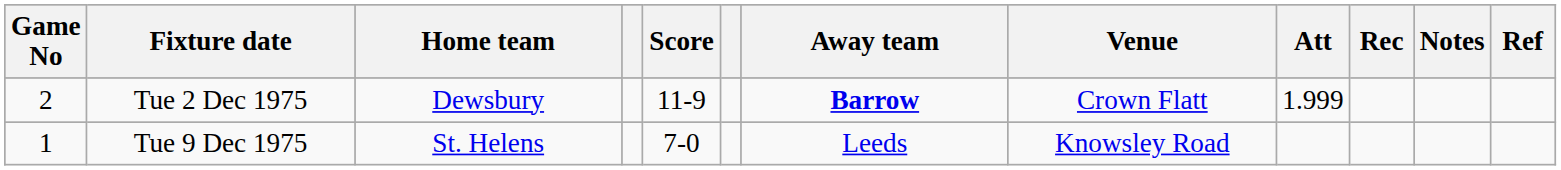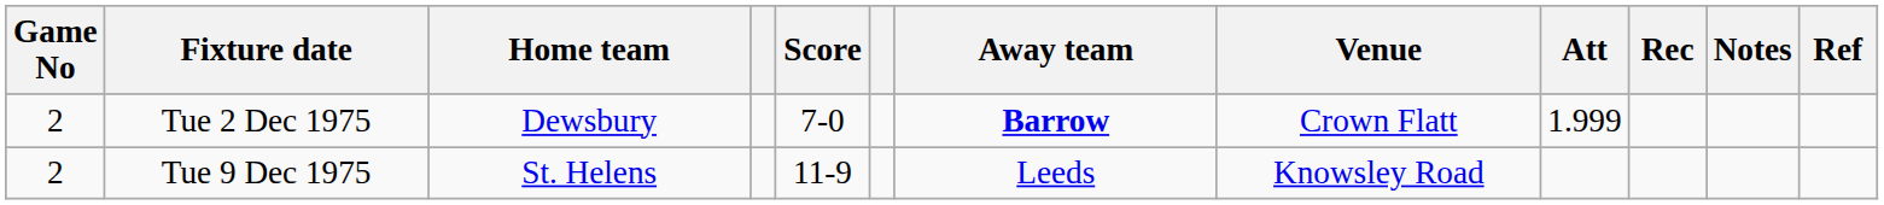 <table class="wikitable" style="text-align:center;">
 <tr>
 <th width=20 abbr="No">Game No</th>
 <th width=150 abbr="Date">Fixture date</th>
 <th width=150 abbr="Home team">Home team</th>
 <th width=5 abbr="space"></th>
 <th width=20 abbr="Score">Score</th>
 <th width=5 abbr="space"></th>
 <th width=150 abbr="Away team">Away team</th>
 <th width=150 abbr="Venue">Venue</th>
 <th width=30 abbr="Att">Att</th>
 <th width=30 abbr="Rec">Rec</th>
 <th width=20 abbr="Notes">Notes</th>
 <th width=30 abbr="Ref">Ref</th>
 </tr>
 <tr>
 <td>2</td>
 <td>Tue 2 Dec 1975</td>
 <td><a href='#'>Dewsbury</a></td>
 <td></td>
-<td>11-9</td>
+<td>7-0</td>
 <td></td>
 <td><strong><a href='#'>Barrow</a></strong></td>
 <td><a href='#'>Crown Flatt</a></td>
 <td>1.999</td>
 <td></td>
 <td></td>
 <td></td>
 </tr>
 <tr>
-<td>1</td>
+<td>2</td>
 <td>Tue 9 Dec 1975</td>
 <td><a href='#'>St. Helens</a></td>
 <td></td>
-<td>7-0</td>
+<td>11-9</td>
 <td></td>
 <td><a href='#'>Leeds</a></td>
 <td><a href='#'>Knowsley Road</a></td>
 <td></td>
 <td></td>
 <td></td>
 <td></td>
 </tr>
 </table>
